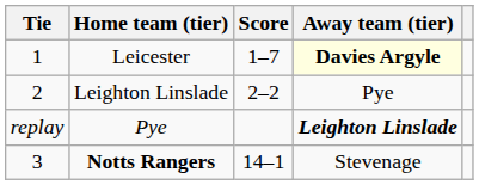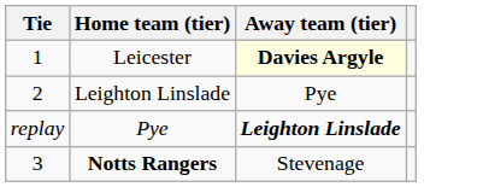 <table class="wikitable" style="text-align:center; font-size:85%">
 <tr>
 <th>Tie</th>
 <th>Home team (tier)</th>
-<th>Score</th>
 <th>Away team (tier)</th>
 <th></th>
 </tr>
 <tr>
 <td align="center">1</td>
 <td>Leicester</td>
-<td align="center">1–7</td>
 <td style="background: lightyellow;"><strong>Davies Argyle</strong></td>
 <td></td>
 </tr>
 <tr>
 <td align="center">2</td>
 <td>Leighton Linslade</td>
-<td align="center">2–2 </td>
 <td>Pye</td>
 <td></td>
 </tr>
 <tr>
 <td align="center"><em>replay</em></td>
 <td><em>Pye</em></td>
-<td align="center"><em></em></td>
 <td><strong><em>Leighton Linslade</em></strong></td>
 <td></td>
 </tr>
 <tr>
 <td align="center">3</td>
 <td><strong>Notts Rangers</strong></td>
-<td align="center">14–1</td>
 <td>Stevenage</td>
 <td></td>
 </tr>
 </table>
